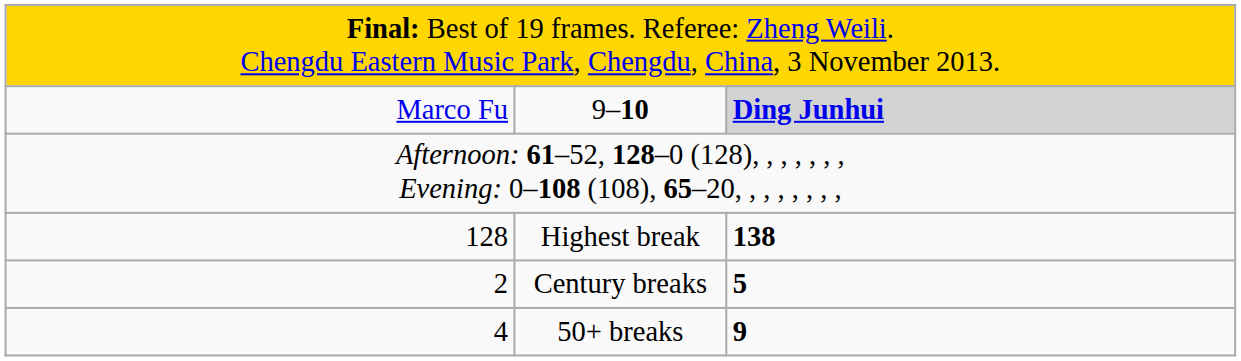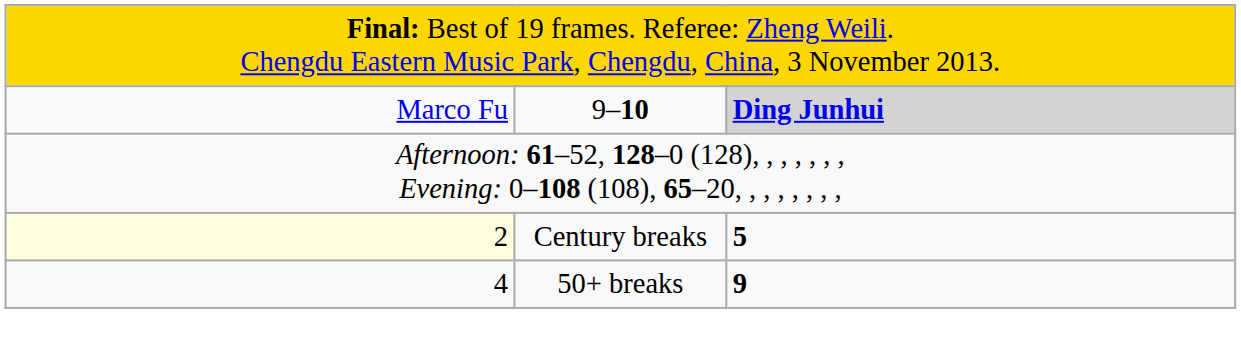 <table class="wikitable" style="font-size: 90%; margin: 1em auto 1em auto;">
 <tr>
 <td colspan = "3" align="center" bgcolor="#ffd700"><strong>Final:</strong> Best of 19 frames. Referee: <a href='#'>Zheng Weili</a>. <br><a href='#'>Chengdu Eastern Music Park</a>, <a href='#'>Chengdu</a>, <a href='#'>China</a>, 3 November 2013.</td>
 </tr>
 <tr>
 <td width = "250" align="right"><a href='#'>Marco Fu</a><br></td>
 <td width = "100" align="center">9–<strong>10</strong></td>
 <td width = "250" style="background: lightgrey;"><strong><a href='#'>Ding Junhui</a></strong><br></td>
 </tr>
 <tr>
 <td colspan = "3" align="center" style="font-size: 100%"><em>Afternoon:</em> <strong>61</strong>–52, <strong>128</strong>–0 (128), , , , , , , <br><em>Evening:</em> 0–<strong>108</strong> (108), <strong>65</strong>–20, , , , , , , , </td>
 </tr>
 <tr>
-<td align="right">128</td>
-<td align="center">Highest break</td>
-<td><strong>138</strong></td>
-</tr>
-<tr>
-<td align="right">2</td>
+<td align="right" style="background: lightyellow;">2</td>
 <td align="center">Century breaks</td>
 <td><strong>5</strong></td>
 </tr>
 <tr>
 <td align="right">4</td>
 <td align="center">50+ breaks</td>
 <td><strong>9</strong></td>
 </tr>
 </table>
